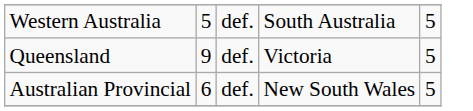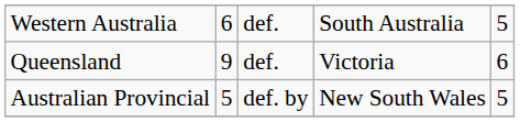 <table class="wikitable">
 <tr>
 </tr>
 <tr>
 <td>Western Australia</td>
-<td>5</td>
+<td>6</td>
 <td>def.</td>
 <td>South Australia</td>
 <td>5</td>
 </tr>
 <tr>
 <td>Queensland</td>
 <td>9</td>
 <td>def.</td>
 <td>Victoria</td>
-<td>5</td>
+<td>6</td>
 </tr>
 <tr>
 <td>Australian Provincial</td>
-<td>6</td>
-<td>def.</td>
+<td>5</td>
+<td>def. by</td>
 <td>New South Wales</td>
 <td>5</td>
 </tr>
 <tr>
 </tr>
 </table>
